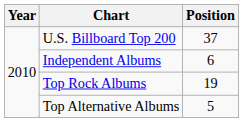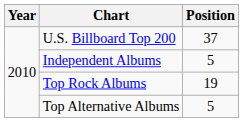 <table class="wikitable">
 <tr>
 <th>Year</th>
 <th>Chart</th>
 <th>Position</th>
 </tr>
 <tr>
 <td rowspan="5">2010</td>
 <td>U.S. <a href='#'>Billboard Top 200</a></td>
 <td align="center">37</td>
 </tr>
 <tr>
 <td><a href='#'>Independent Albums</a></td>
-<td align="center">6</td>
+<td align="center">5</td>
 </tr>
 <tr>
 <td><a href='#'>Top Rock Albums</a></td>
 <td align="center">19</td>
 </tr>
 <tr>
 <td>Top Alternative Albums</td>
 <td align="center">5</td>
 </tr>
 </table>
